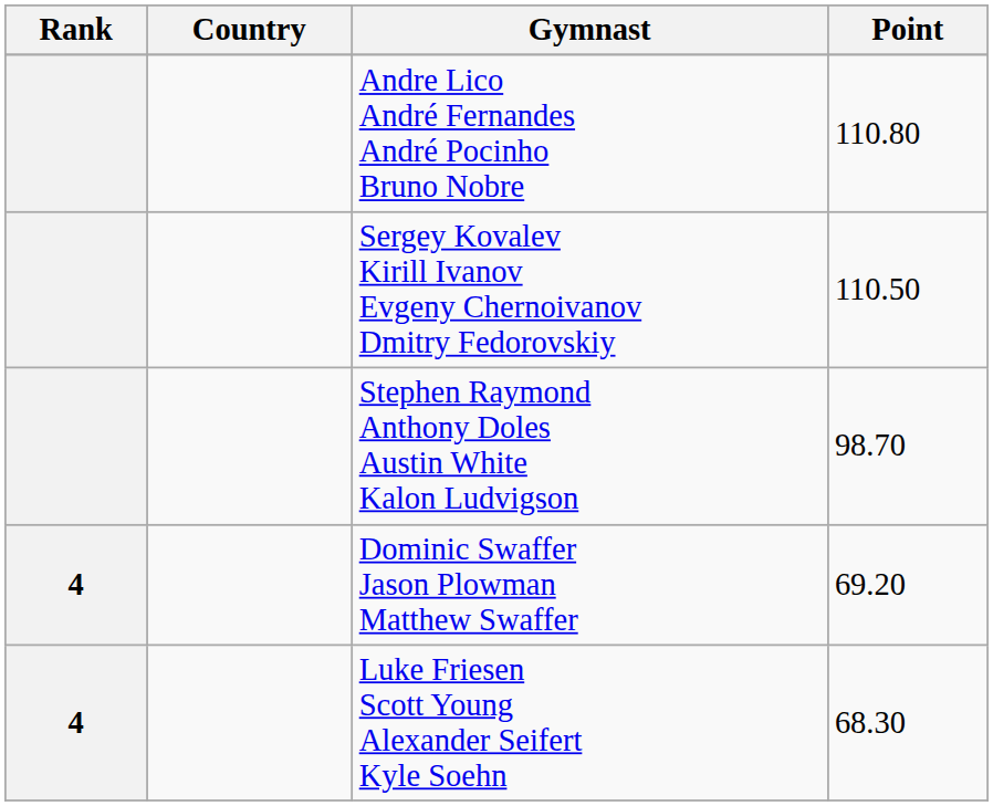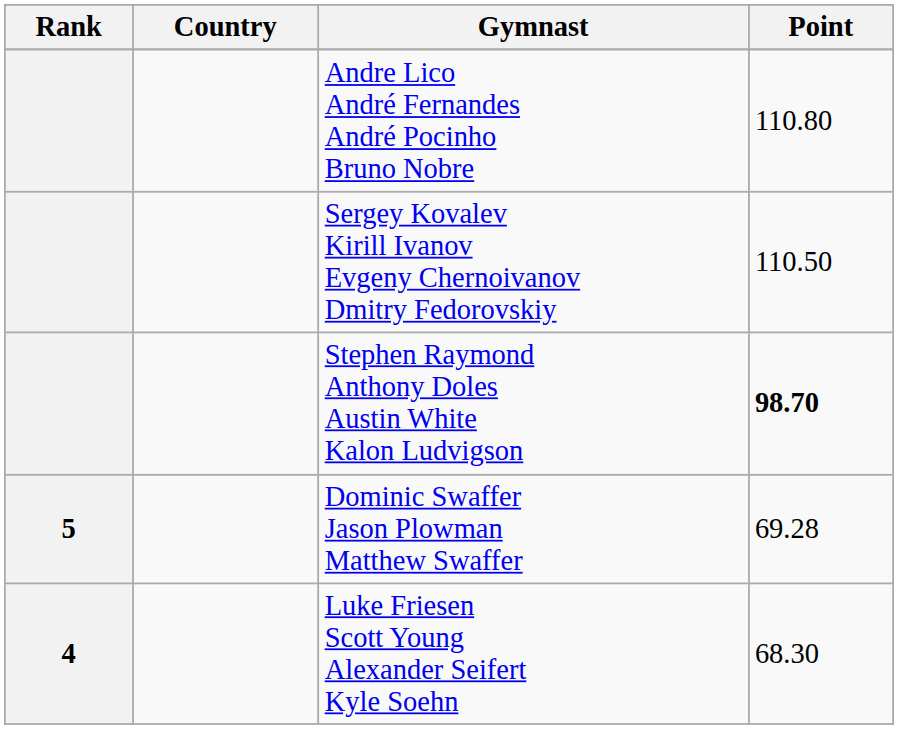 <table class="wikitable" width=500>
 <tr bgcolor="#efefef">
 <th>Rank</th>
 <th>Country</th>
 <th>Gymnast</th>
 <th>Point</th>
 </tr>
 <tr>
 </tr>
 <tr>
 <th></th>
 <td></td>
 <td><a href='#'>Andre Lico</a> <br> <a href='#'>André Fernandes</a> <br> <a href='#'>André Pocinho</a> <br> <a href='#'>Bruno Nobre</a></td>
 <td>110.80</td>
 </tr>
 <tr>
 <th></th>
 <td></td>
 <td><a href='#'>Sergey Kovalev</a> <br> <a href='#'>Kirill Ivanov</a> <br> <a href='#'>Evgeny Chernoivanov</a> <br> <a href='#'>Dmitry Fedorovskiy</a></td>
 <td>110.50</td>
 </tr>
 <tr>
 <th></th>
 <td></td>
 <td><a href='#'>Stephen Raymond</a> <br> <a href='#'>Anthony Doles</a> <br> <a href='#'>Austin White</a> <br> <a href='#'>Kalon Ludvigson</a></td>
-<td>98.70</td>
+<td><strong>98.70</strong></td>
 </tr>
 <tr>
-<th>4</th>
+<th>5</th>
 <td></td>
 <td><a href='#'>Dominic Swaffer</a> <br> <a href='#'>Jason Plowman</a> <br> <a href='#'>Matthew Swaffer</a></td>
-<td>69.20</td>
+<td>69.28</td>
 </tr>
 <tr>
 <th>4</th>
 <td></td>
 <td><a href='#'>Luke Friesen</a> <br> <a href='#'>Scott Young</a> <br> <a href='#'>Alexander Seifert</a> <br> <a href='#'>Kyle Soehn</a></td>
 <td>68.30</td>
 </tr>
 </table>
